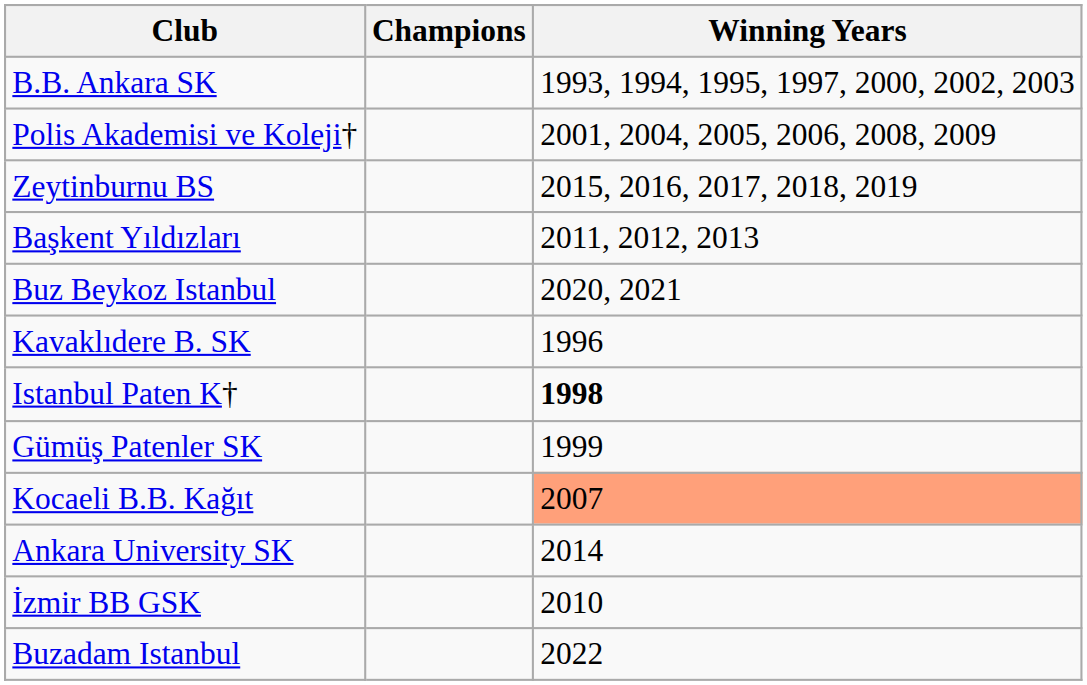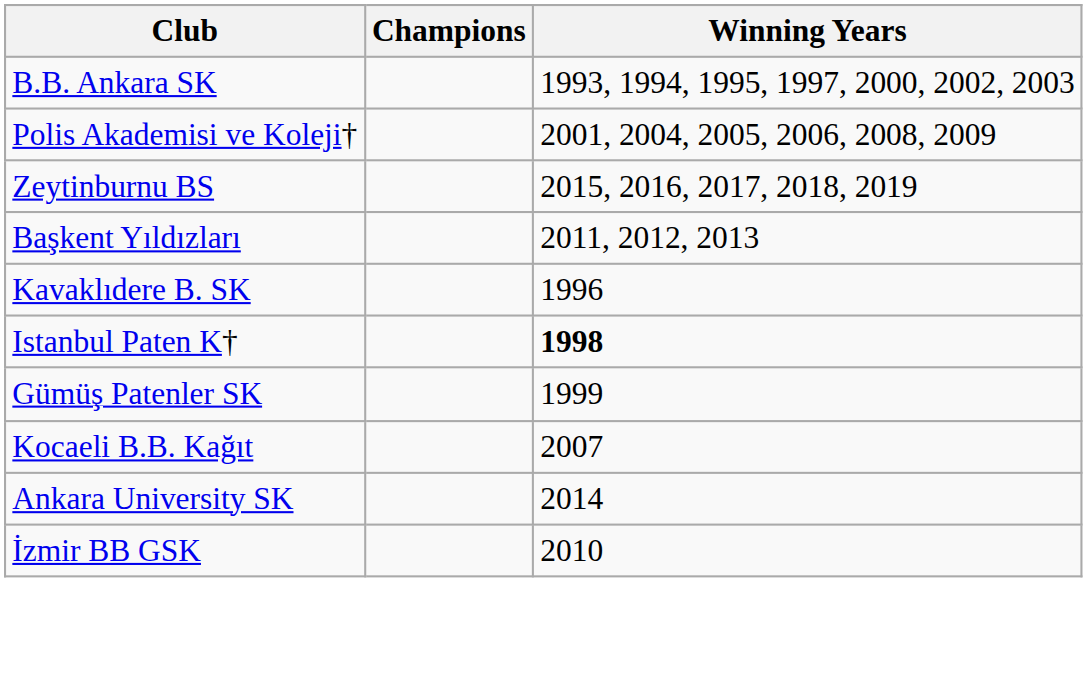 <table class="wikitable" style="font-size:95%">
 <tr>
 <th>Club</th>
 <th>Champions</th>
 <th>Winning Years</th>
 </tr>
 <tr>
 <td><a href='#'>B.B. Ankara SK</a></td>
 <td></td>
 <td>1993, 1994, 1995, 1997, 2000, 2002, 2003</td>
 </tr>
 <tr>
 <td><a href='#'>Polis Akademisi ve Koleji</a>†</td>
 <td></td>
 <td>2001, 2004, 2005, 2006, 2008, 2009</td>
 </tr>
 <tr>
 <td><a href='#'>Zeytinburnu BS</a></td>
 <td></td>
 <td>2015, 2016, 2017, 2018, 2019</td>
 </tr>
 <tr>
 <td><a href='#'>Başkent Yıldızları</a></td>
 <td></td>
 <td>2011, 2012, 2013</td>
 </tr>
 <tr>
-<td><a href='#'>Buz Beykoz Istanbul</a></td>
-<td></td>
-<td>2020, 2021</td>
-</tr>
-<tr>
 <td><a href='#'>Kavaklıdere B. SK</a></td>
 <td></td>
 <td>1996</td>
 </tr>
 <tr>
 <td><a href='#'>Istanbul Paten K</a>†</td>
 <td></td>
 <td><strong>1998</strong></td>
 </tr>
 <tr>
 <td><a href='#'>Gümüş Patenler SK</a></td>
 <td></td>
 <td>1999</td>
 </tr>
 <tr>
 <td><a href='#'>Kocaeli B.B. Kağıt</a></td>
 <td></td>
-<td style="background: lightsalmon;">2007</td>
+<td>2007</td>
 </tr>
 <tr>
 <td><a href='#'>Ankara University SK</a></td>
 <td></td>
 <td>2014</td>
 </tr>
 <tr>
 <td><a href='#'>İzmir BB GSK</a></td>
 <td></td>
 <td>2010</td>
 </tr>
-<tr>
-<td><a href='#'>Buzadam Istanbul</a></td>
-<td></td>
-<td>2022</td>
-</tr>
 </table>
